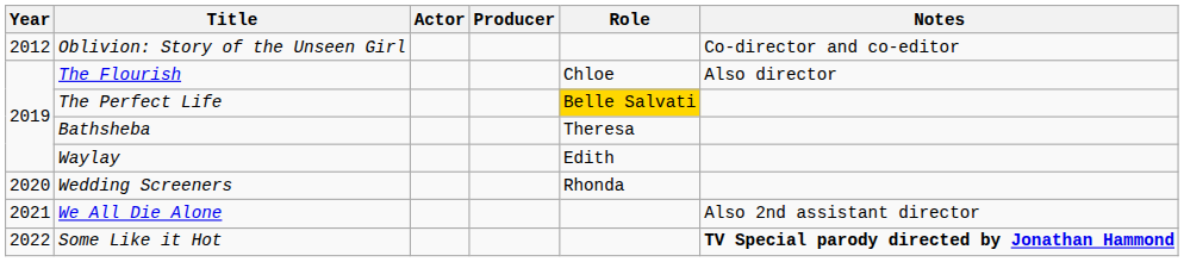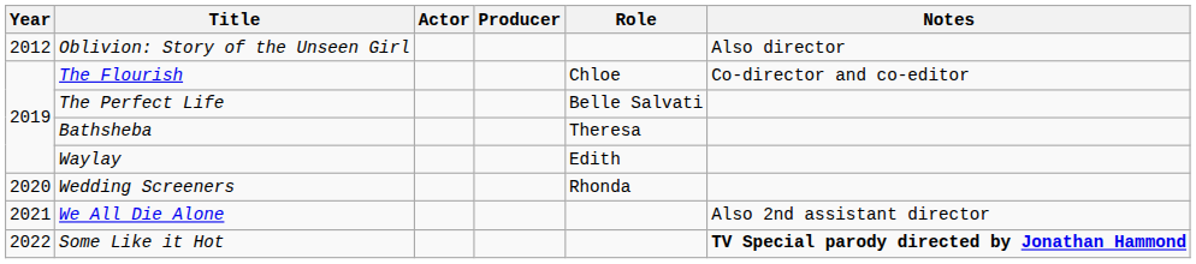 <table class="wikitable">
 <tr>
 <th>Year</th>
 <th>Title</th>
 <th>Actor</th>
 <th>Producer</th>
 <th>Role</th>
 <th>Notes</th>
 </tr>
 <tr>
 <td>2012</td>
 <td><em>Oblivion: Story of the Unseen Girl</em></td>
 <td></td>
 <td></td>
 <td></td>
-<td>Co-director and co-editor</td>
+<td>Also director</td>
 </tr>
 <tr>
 <td rowspan="4">2019</td>
 <td><em><a href='#'>The Flourish</a></em></td>
 <td></td>
 <td></td>
 <td>Chloe</td>
-<td>Also director</td>
+<td>Co-director and co-editor</td>
 </tr>
 <tr>
 <td><em>The Perfect Life</em></td>
 <td></td>
 <td></td>
-<td style="background: gold;">Belle Salvati</td>
+<td>Belle Salvati</td>
 <td></td>
 </tr>
 <tr>
 <td><em>Bathsheba</em></td>
 <td></td>
 <td></td>
 <td>Theresa</td>
 <td></td>
 </tr>
 <tr>
 <td><em>Waylay</em></td>
 <td></td>
 <td></td>
 <td>Edith</td>
 <td></td>
 </tr>
 <tr>
 <td>2020</td>
 <td><em>Wedding Screeners</em></td>
 <td></td>
 <td></td>
 <td>Rhonda</td>
 <td></td>
 </tr>
 <tr>
 <td>2021</td>
 <td><em><a href='#'>We All Die Alone</a></em></td>
 <td></td>
 <td></td>
 <td></td>
 <td>Also 2nd assistant director</td>
 </tr>
 <tr>
 <td>2022</td>
 <td><em>Some Like it Hot</em></td>
 <td></td>
 <td></td>
 <td></td>
 <td><strong>TV Special parody directed by <a href='#'>Jonathan Hammond</a></strong></td>
 </tr>
 </table>
